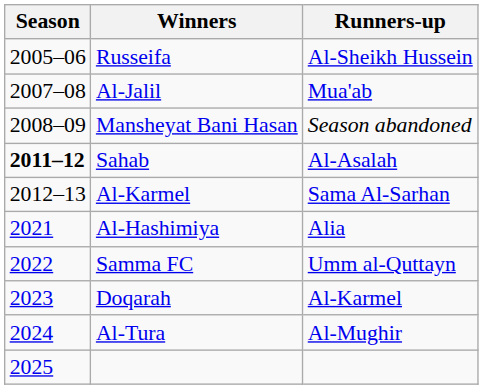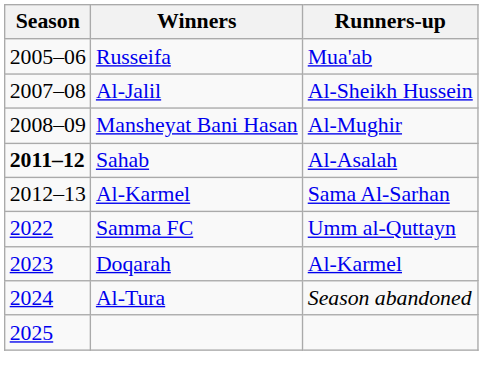 <table class="wikitable">
 <tr>
 <th>Season</th>
 <th>Winners</th>
 <th>Runners-up</th>
 </tr>
 <tr>
 <td>2005–06 </td>
 <td><a href='#'>Russeifa</a></td>
-<td><a href='#'>Al-Sheikh Hussein</a></td>
+<td><a href='#'>Mua'ab</a></td>
 </tr>
 <tr>
 <td>2007–08 </td>
 <td><a href='#'>Al-Jalil</a></td>
-<td><a href='#'>Mua'ab</a></td>
+<td><a href='#'>Al-Sheikh Hussein</a></td>
 </tr>
 <tr>
 <td>2008–09 </td>
 <td><a href='#'>Mansheyat Bani Hasan</a></td>
-<td><em>Season abandoned</em></td>
+<td><a href='#'>Al-Mughir</a></td>
 </tr>
 <tr>
 <td><strong>2011–12 </strong></td>
 <td><a href='#'>Sahab</a></td>
 <td><a href='#'>Al-Asalah</a></td>
 </tr>
 <tr>
 <td>2012–13 </td>
 <td><a href='#'>Al-Karmel</a></td>
 <td><a href='#'>Sama Al-Sarhan</a></td>
-</tr>
-<tr>
-<td><a href='#'>2021</a> </td>
-<td><a href='#'>Al-Hashimiya</a></td>
-<td><a href='#'>Alia</a></td>
 </tr>
 <tr>
 <td><a href='#'>2022</a> </td>
 <td><a href='#'>Samma FC</a></td>
 <td><a href='#'>Umm al-Quttayn</a></td>
 </tr>
 <tr>
 <td><a href='#'>2023</a> </td>
 <td><a href='#'>Doqarah</a></td>
 <td><a href='#'>Al-Karmel</a></td>
 </tr>
 <tr>
 <td><a href='#'>2024</a></td>
 <td><a href='#'>Al-Tura</a></td>
-<td><a href='#'>Al-Mughir</a></td>
+<td><em>Season abandoned</em></td>
 </tr>
 <tr>
 <td><a href='#'>2025</a></td>
 <td></td>
 <td></td>
 </tr>
 </table>
